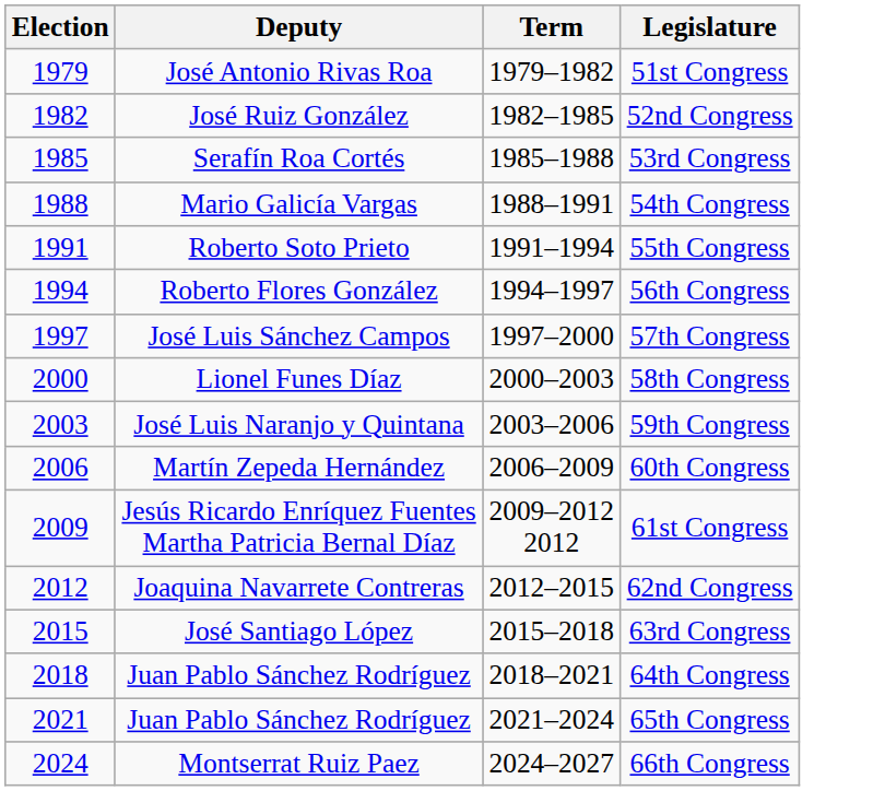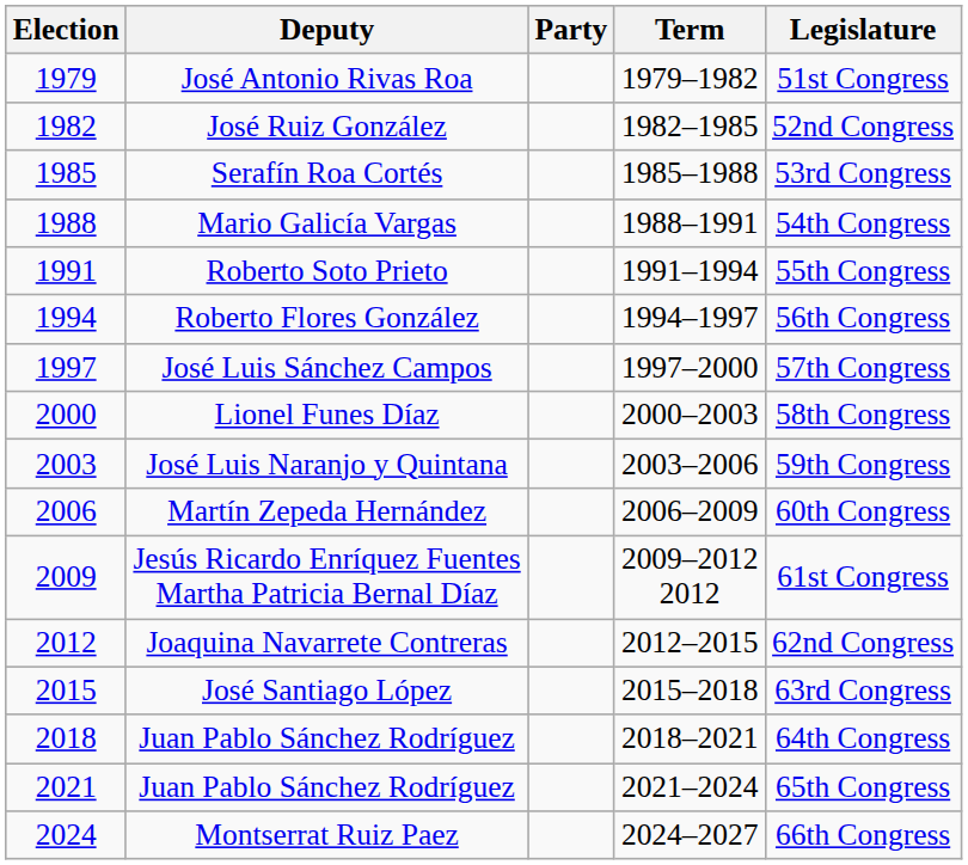 <table class="wikitable sortable" style="text-align: center">
 <tr>
 <th>Election</th>
 <th class="unsortable">Deputy</th>
+<th class="unsortable">Party</th>
 <th class="unsortable">Term</th>
 <th class="unsortable">Legislature</th>
 </tr>
 <tr>
 <td><a href='#'>1979</a></td>
 <td><a href='#'>José Antonio Rivas Roa</a></td>
+<td></td>
 <td>1979–1982</td>
 <td><a href='#'>51st Congress</a></td>
 </tr>
 <tr>
 <td><a href='#'>1982</a></td>
 <td><a href='#'>José Ruiz González</a></td>
+<td></td>
 <td>1982–1985</td>
 <td><a href='#'>52nd Congress</a></td>
 </tr>
 <tr>
 <td><a href='#'>1985</a></td>
 <td><a href='#'>Serafín Roa Cortés</a></td>
+<td></td>
 <td>1985–1988</td>
 <td><a href='#'>53rd Congress</a></td>
 </tr>
 <tr>
 <td><a href='#'>1988</a></td>
 <td><a href='#'>Mario Galicía Vargas</a></td>
+<td></td>
 <td>1988–1991</td>
 <td><a href='#'>54th Congress</a></td>
 </tr>
 <tr>
 <td><a href='#'>1991</a></td>
 <td><a href='#'>Roberto Soto Prieto</a></td>
+<td></td>
 <td>1991–1994</td>
 <td><a href='#'>55th Congress</a></td>
 </tr>
 <tr>
 <td><a href='#'>1994</a></td>
 <td><a href='#'>Roberto Flores González</a></td>
+<td></td>
 <td>1994–1997</td>
 <td><a href='#'>56th Congress</a></td>
 </tr>
 <tr>
 <td><a href='#'>1997</a></td>
 <td><a href='#'>José Luis Sánchez Campos</a></td>
+<td></td>
 <td>1997–2000</td>
 <td><a href='#'>57th Congress</a></td>
 </tr>
 <tr>
 <td><a href='#'>2000</a></td>
 <td><a href='#'>Lionel Funes Díaz</a></td>
+<td></td>
 <td>2000–2003</td>
 <td><a href='#'>58th Congress</a></td>
 </tr>
 <tr>
 <td><a href='#'>2003</a></td>
 <td><a href='#'>José Luis Naranjo y Quintana</a></td>
+<td></td>
 <td>2003–2006</td>
 <td><a href='#'>59th Congress</a></td>
 </tr>
 <tr>
 <td><a href='#'>2006</a></td>
 <td><a href='#'>Martín Zepeda Hernández</a></td>
+<td></td>
 <td>2006–2009</td>
 <td><a href='#'>60th Congress</a></td>
 </tr>
 <tr>
 <td><a href='#'>2009</a></td>
 <td><a href='#'>Jesús Ricardo Enríquez Fuentes</a><br><a href='#'>Martha Patricia Bernal Díaz</a></td>
+<td></td>
 <td>2009–2012<br>2012</td>
 <td><a href='#'>61st Congress</a></td>
 </tr>
 <tr>
 <td><a href='#'>2012</a></td>
 <td><a href='#'>Joaquina Navarrete Contreras</a></td>
+<td></td>
 <td>2012–2015</td>
 <td><a href='#'>62nd Congress</a></td>
 </tr>
 <tr>
 <td><a href='#'>2015</a></td>
 <td><a href='#'>José Santiago López</a></td>
+<td></td>
 <td>2015–2018</td>
 <td><a href='#'>63rd Congress</a></td>
 </tr>
 <tr>
 <td><a href='#'>2018</a></td>
 <td><a href='#'>Juan Pablo Sánchez Rodríguez</a></td>
+<td></td>
 <td>2018–2021</td>
 <td><a href='#'>64th Congress</a></td>
 </tr>
 <tr>
 <td><a href='#'>2021</a></td>
 <td><a href='#'>Juan Pablo Sánchez Rodríguez</a></td>
+<td></td>
 <td>2021–2024</td>
 <td><a href='#'>65th Congress</a></td>
 </tr>
 <tr>
 <td><a href='#'>2024</a></td>
 <td><a href='#'>Montserrat Ruiz Paez</a></td>
+<td></td>
 <td>2024–2027</td>
 <td><a href='#'>66th Congress</a></td>
 </tr>
 </table>
